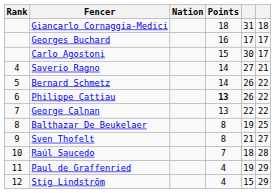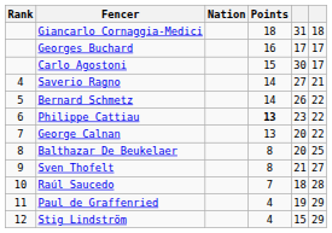 <table class="wikitable sortable" style="text-align:center">
 <tr>
 <th>Rank</th>
 <th>Fencer</th>
 <th>Nation</th>
 <th>Points</th>
 <th></th>
 <th></th>
 </tr>
 <tr>
 <td></td>
 <td align=left><a href='#'>Giancarlo Cornaggia-Medici</a></td>
 <td align=left></td>
 <td>18</td>
 <td>31</td>
 <td>18</td>
 </tr>
 <tr>
 <td></td>
 <td align=left><a href='#'>Georges Buchard</a></td>
 <td align=left></td>
 <td>16</td>
 <td>17</td>
 <td>17</td>
 </tr>
 <tr>
 <td></td>
 <td align=left><a href='#'>Carlo Agostoni</a></td>
 <td align=left></td>
 <td>15</td>
 <td>30</td>
 <td>17</td>
 </tr>
 <tr>
 <td>4</td>
 <td align=left><a href='#'>Saverio Ragno</a></td>
 <td align=left></td>
 <td>14</td>
 <td>27</td>
 <td>21</td>
 </tr>
 <tr>
 <td>5</td>
 <td align=left><a href='#'>Bernard Schmetz</a></td>
 <td align=left></td>
 <td>14</td>
 <td>26</td>
 <td>22</td>
 </tr>
 <tr>
 <td>6</td>
 <td align=left><a href='#'>Philippe Cattiau</a></td>
 <td align=left></td>
 <td><strong>13</strong></td>
-<td>26</td>
+<td>23</td>
 <td>22</td>
 </tr>
 <tr>
 <td>7</td>
 <td align=left><a href='#'>George Calnan</a></td>
 <td align=left></td>
 <td>13</td>
-<td>22</td>
+<td>20</td>
 <td>22</td>
 </tr>
 <tr>
 <td>8</td>
 <td align=left><a href='#'>Balthazar De Beukelaer</a></td>
 <td align=left></td>
 <td>8</td>
-<td>19</td>
+<td>20</td>
 <td>25</td>
 </tr>
 <tr>
 <td>9</td>
 <td align=left><a href='#'>Sven Thofelt</a></td>
 <td align=left></td>
 <td>8</td>
 <td>21</td>
 <td>27</td>
 </tr>
 <tr>
 <td>10</td>
 <td align=left><a href='#'>Raúl Saucedo</a></td>
 <td align=left></td>
 <td>7</td>
 <td>18</td>
 <td>28</td>
 </tr>
 <tr>
 <td>11</td>
 <td align=left><a href='#'>Paul de Graffenried</a></td>
 <td align=left></td>
 <td>4</td>
 <td>19</td>
 <td>29</td>
 </tr>
 <tr>
 <td>12</td>
 <td align=left><a href='#'>Stig Lindström</a></td>
 <td align=left></td>
 <td>4</td>
 <td>15</td>
 <td>29</td>
 </tr>
 </table>
